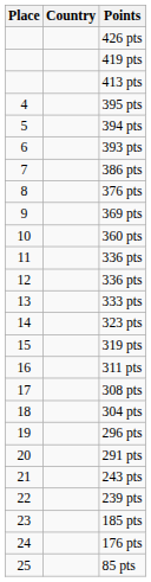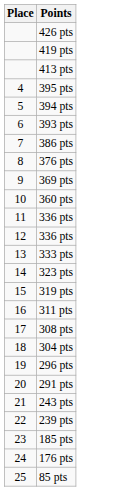 <table class=wikitable>
 <tr>
 <th>Place</th>
-<th>Country</th>
 <th>Points</th>
 </tr>
 <tr>
 <td align=center></td>
-<td></td>
 <td>426 pts</td>
 </tr>
 <tr>
 <td align=center></td>
-<td></td>
 <td>419 pts</td>
 </tr>
 <tr>
 <td align=center></td>
-<td></td>
 <td>413 pts</td>
 </tr>
 <tr>
 <td align=center>4</td>
-<td></td>
 <td>395 pts</td>
 </tr>
 <tr>
 <td align=center>5</td>
-<td></td>
 <td>394 pts</td>
 </tr>
 <tr>
 <td align=center>6</td>
-<td></td>
 <td>393 pts</td>
 </tr>
 <tr>
 <td align=center>7</td>
-<td></td>
 <td>386 pts</td>
 </tr>
 <tr>
 <td align=center>8</td>
-<td></td>
 <td>376 pts</td>
 </tr>
 <tr>
 <td align=center>9</td>
-<td></td>
 <td>369 pts</td>
 </tr>
 <tr>
 <td align=center>10</td>
-<td></td>
 <td>360 pts</td>
 </tr>
 <tr>
 <td align=center>11</td>
-<td></td>
 <td>336 pts</td>
 </tr>
 <tr>
 <td align=center>12</td>
-<td></td>
 <td>336 pts</td>
 </tr>
 <tr>
 <td align=center>13</td>
-<td></td>
 <td>333 pts</td>
 </tr>
 <tr>
 <td align=center>14</td>
-<td></td>
 <td>323 pts</td>
 </tr>
 <tr>
 <td align=center>15</td>
-<td></td>
 <td>319 pts</td>
 </tr>
 <tr>
 <td align=center>16</td>
-<td></td>
 <td>311 pts</td>
 </tr>
 <tr>
 <td align=center>17</td>
-<td></td>
 <td>308 pts</td>
 </tr>
 <tr>
 <td align=center>18</td>
-<td></td>
 <td>304 pts</td>
 </tr>
 <tr>
 <td align=center>19</td>
-<td></td>
 <td>296 pts</td>
 </tr>
 <tr>
 <td align=center>20</td>
-<td></td>
 <td>291 pts</td>
 </tr>
 <tr>
 <td align=center>21</td>
-<td></td>
 <td>243 pts</td>
 </tr>
 <tr>
 <td align=center>22</td>
-<td></td>
 <td>239 pts</td>
 </tr>
 <tr>
 <td align=center>23</td>
-<td></td>
 <td>185 pts</td>
 </tr>
 <tr>
 <td align=center>24</td>
-<td></td>
 <td>176 pts</td>
 </tr>
 <tr>
 <td align=center>25</td>
-<td></td>
 <td>85 pts</td>
 </tr>
 </table>
